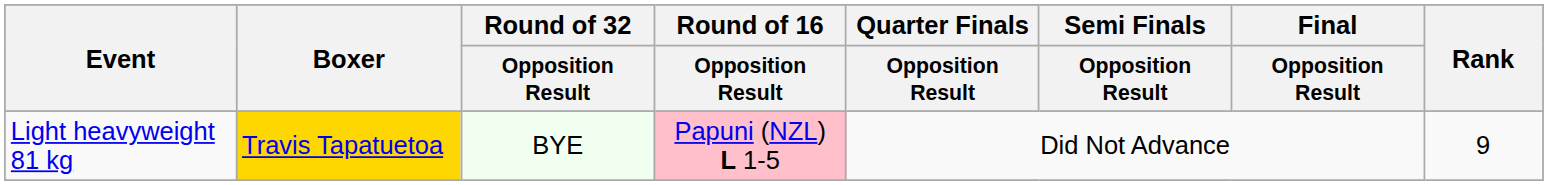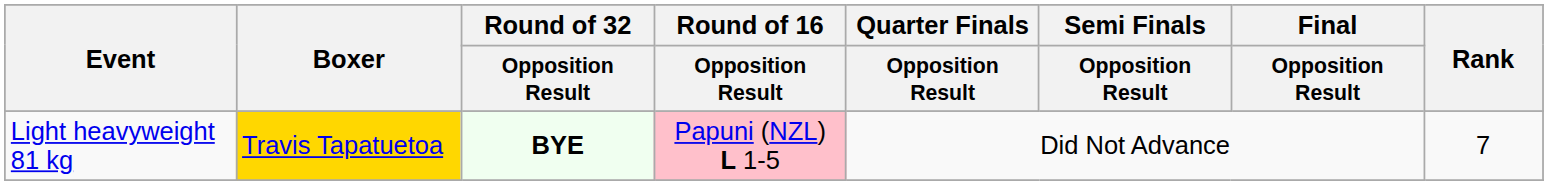 <table class=wikitable style="font-size:90%">
 <tr>
 <th rowspan="2" style="width:150px;">Event</th>
 <th rowspan="2" style="width:150px;">Boxer</th>
 <th width=125>Round of 32</th>
 <th width=125>Round of 16</th>
 <th width=125>Quarter Finals</th>
 <th width=125>Semi Finals</th>
 <th width=125>Final</th>
 <th rowspan="2" style="width:75px;">Rank</th>
 </tr>
 <tr>
 <th style="line-height:1em"><small>Opposition<br>Result</small></th>
 <th style="line-height:1em"><small>Opposition<br>Result</small></th>
 <th style="line-height:1em"><small>Opposition<br>Result</small></th>
 <th style="line-height:1em"><small>Opposition<br>Result</small></th>
 <th style="line-height:1em"><small>Opposition<br>Result</small></th>
 </tr>
 <tr>
 <td><a href='#'>Light heavyweight 81 kg</a></td>
 <td style="background: gold;"><a href='#'>Travis Tapatuetoa </a></td>
-<td style="text-align:center; background:honeydew;">BYE</td>
+<td style="text-align:center; background:honeydew;"><strong>BYE</strong></td>
 <td style="text-align:center; background:pink;"> <a href='#'>Papuni</a> (<a href='#'>NZL</a>)<br><strong>L</strong> 1-5</td>
 <td colspan="3" style="text-align:center;">Did Not Advance</td>
-<td style="text-align:center;">9</td>
+<td style="text-align:center;">7</td>
 </tr>
 </table>
